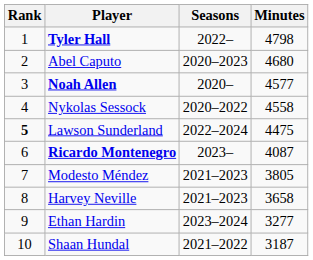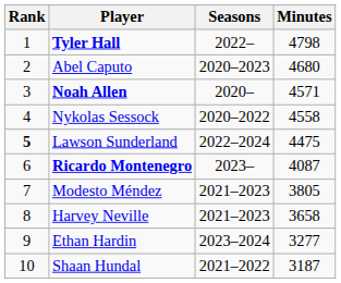 <table class="wikitable" style="text-align:center">
 <tr>
 <th scope="col">Rank</th>
 <th scope="col">Player</th>
 <th scope="col">Seasons</th>
 <th scope="col">Minutes</th>
 </tr>
 <tr>
 <td>1</td>
 <td align=left> <strong><a href='#'>Tyler Hall</a></strong></td>
 <td>2022–</td>
 <td>4798</td>
 </tr>
 <tr>
 <td>2</td>
 <td align=left> <a href='#'>Abel Caputo</a></td>
 <td>2020–2023</td>
 <td>4680</td>
 </tr>
 <tr>
 <td>3</td>
 <td align=left> <strong><a href='#'>Noah Allen</a></strong></td>
 <td>2020–</td>
-<td>4577</td>
+<td>4571</td>
 </tr>
 <tr>
 <td>4</td>
 <td align=left> <a href='#'>Nykolas Sessock</a></td>
 <td>2020–2022</td>
 <td>4558</td>
 </tr>
 <tr>
 <td><strong>5</strong></td>
 <td align=left> <a href='#'>Lawson Sunderland</a></td>
 <td>2022–2024</td>
 <td>4475</td>
 </tr>
 <tr>
 <td>6</td>
 <td align=left> <strong><a href='#'>Ricardo Montenegro</a></strong></td>
 <td>2023–</td>
 <td>4087</td>
 </tr>
 <tr>
 <td>7</td>
 <td align=left> <a href='#'>Modesto Méndez</a></td>
 <td>2021–2023</td>
 <td>3805</td>
 </tr>
 <tr>
 <td>8</td>
 <td align=left> <a href='#'>Harvey Neville</a></td>
 <td>2021–2023</td>
 <td>3658</td>
 </tr>
 <tr>
 <td>9</td>
 <td align=left> <a href='#'>Ethan Hardin</a></td>
 <td>2023–2024</td>
 <td>3277</td>
 </tr>
 <tr>
 <td>10</td>
 <td align=left> <a href='#'>Shaan Hundal</a></td>
 <td>2021–2022</td>
 <td>3187</td>
 </tr>
 </table>
